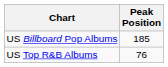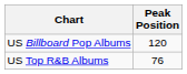 <table class="wikitable sortable" style="text-align:center;">
 <tr>
 <th>Chart</th>
 <th>Peak<br>Position</th>
 </tr>
 <tr>
 <td align="left">US <a href='#'><em>Billboard</em> Pop Albums</a></td>
-<td>185</td>
+<td>120</td>
 </tr>
 <tr>
 <td align="left">US <a href='#'>Top R&B Albums</a></td>
 <td>76</td>
 </tr>
 </table>
